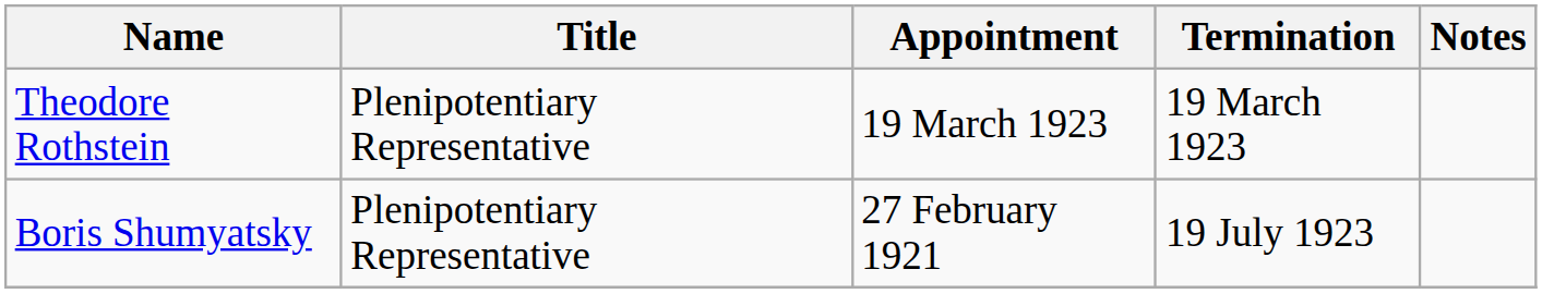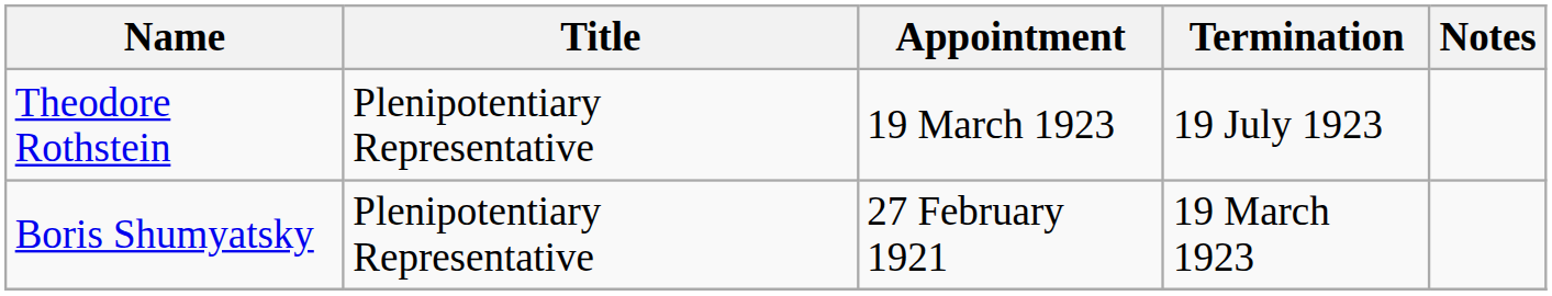 <table class="wikitable">
 <tr valign="middle">
 <th>Name</th>
 <th>Title</th>
 <th>Appointment</th>
 <th>Termination</th>
 <th>Notes</th>
 </tr>
 <tr>
 <td><a href='#'>Theodore Rothstein</a></td>
 <td>Plenipotentiary Representative</td>
 <td>19 March 1923</td>
-<td>19 March 1923</td>
+<td>19 July 1923</td>
 <td></td>
 </tr>
 <tr>
 <td><a href='#'>Boris Shumyatsky</a></td>
 <td>Plenipotentiary Representative</td>
 <td>27 February 1921</td>
-<td>19 July 1923</td>
+<td>19 March 1923</td>
 <td></td>
 </tr>
 <tr>
 </tr>
 </table>
